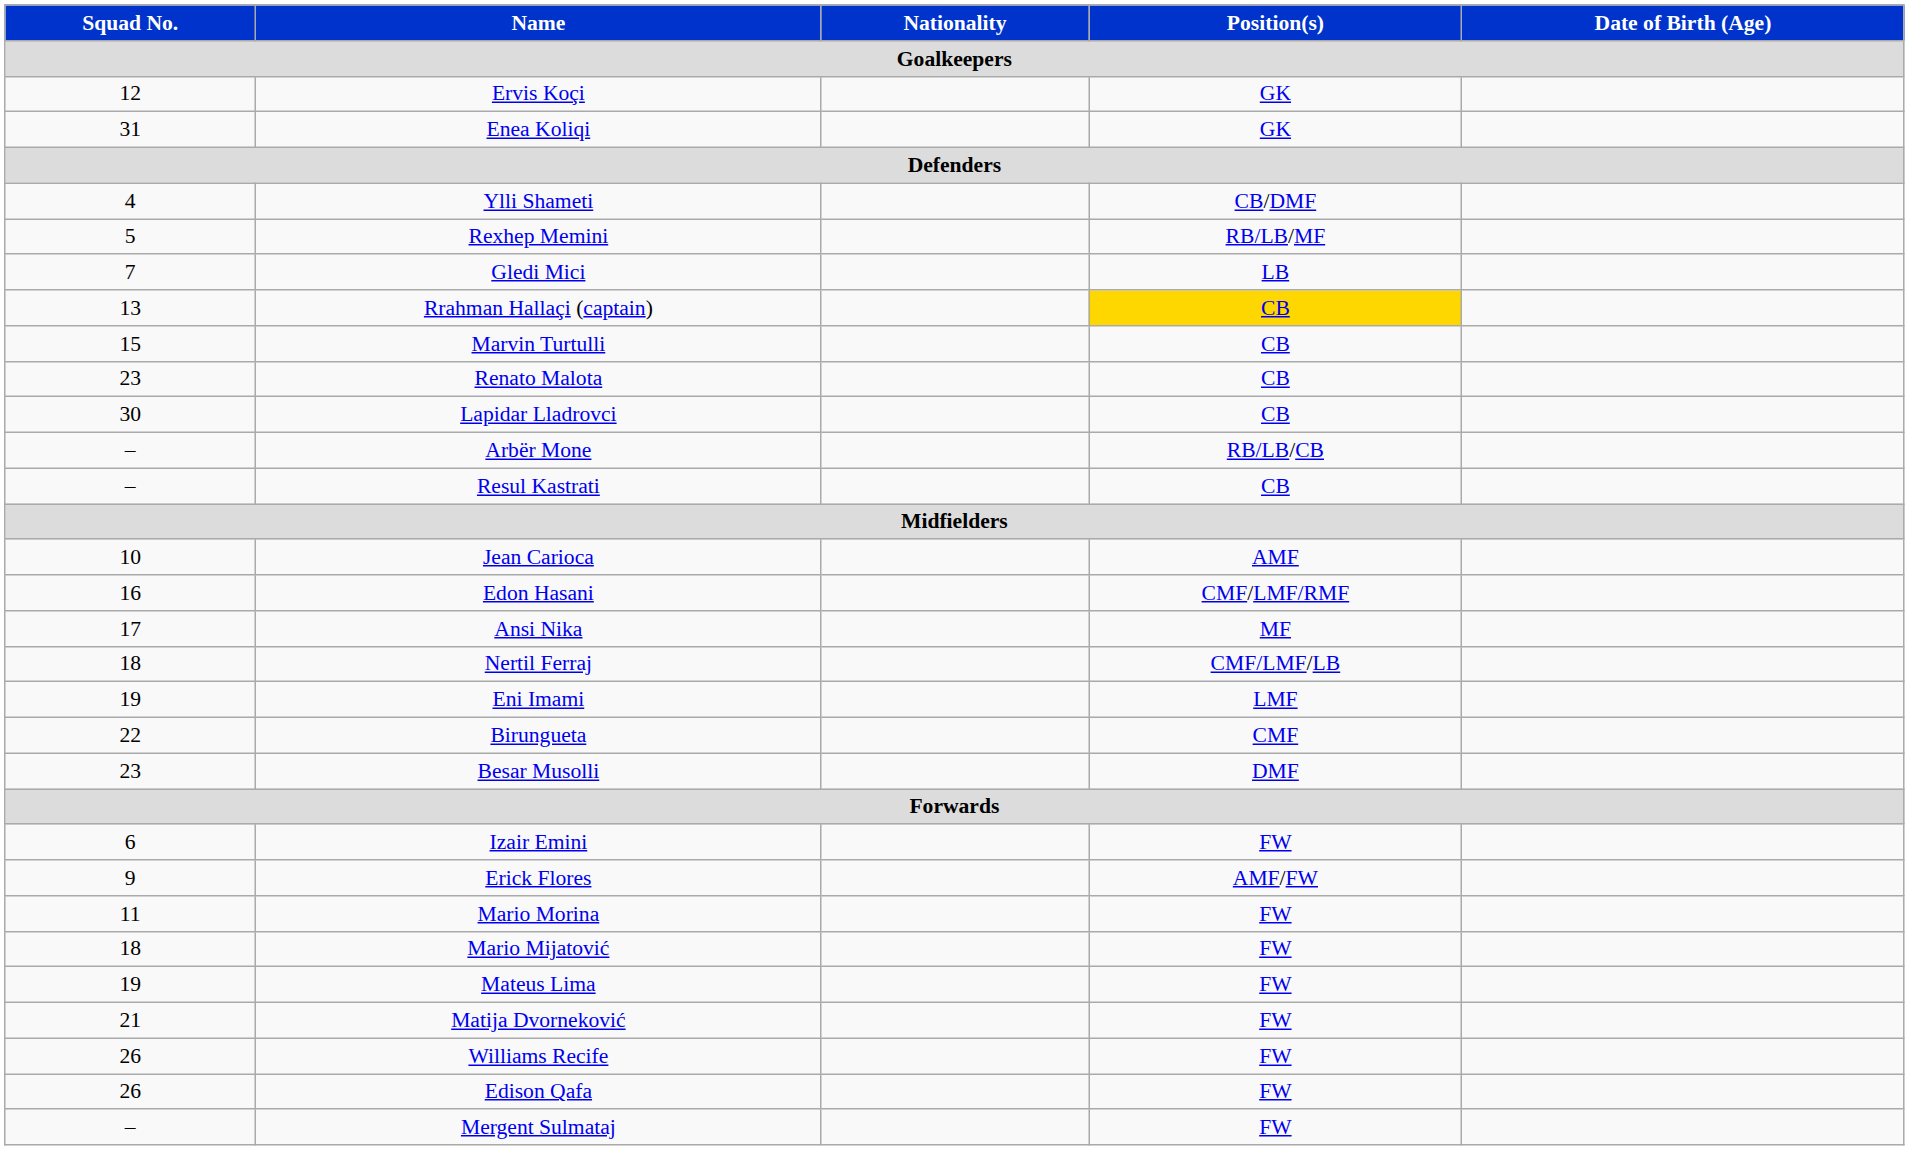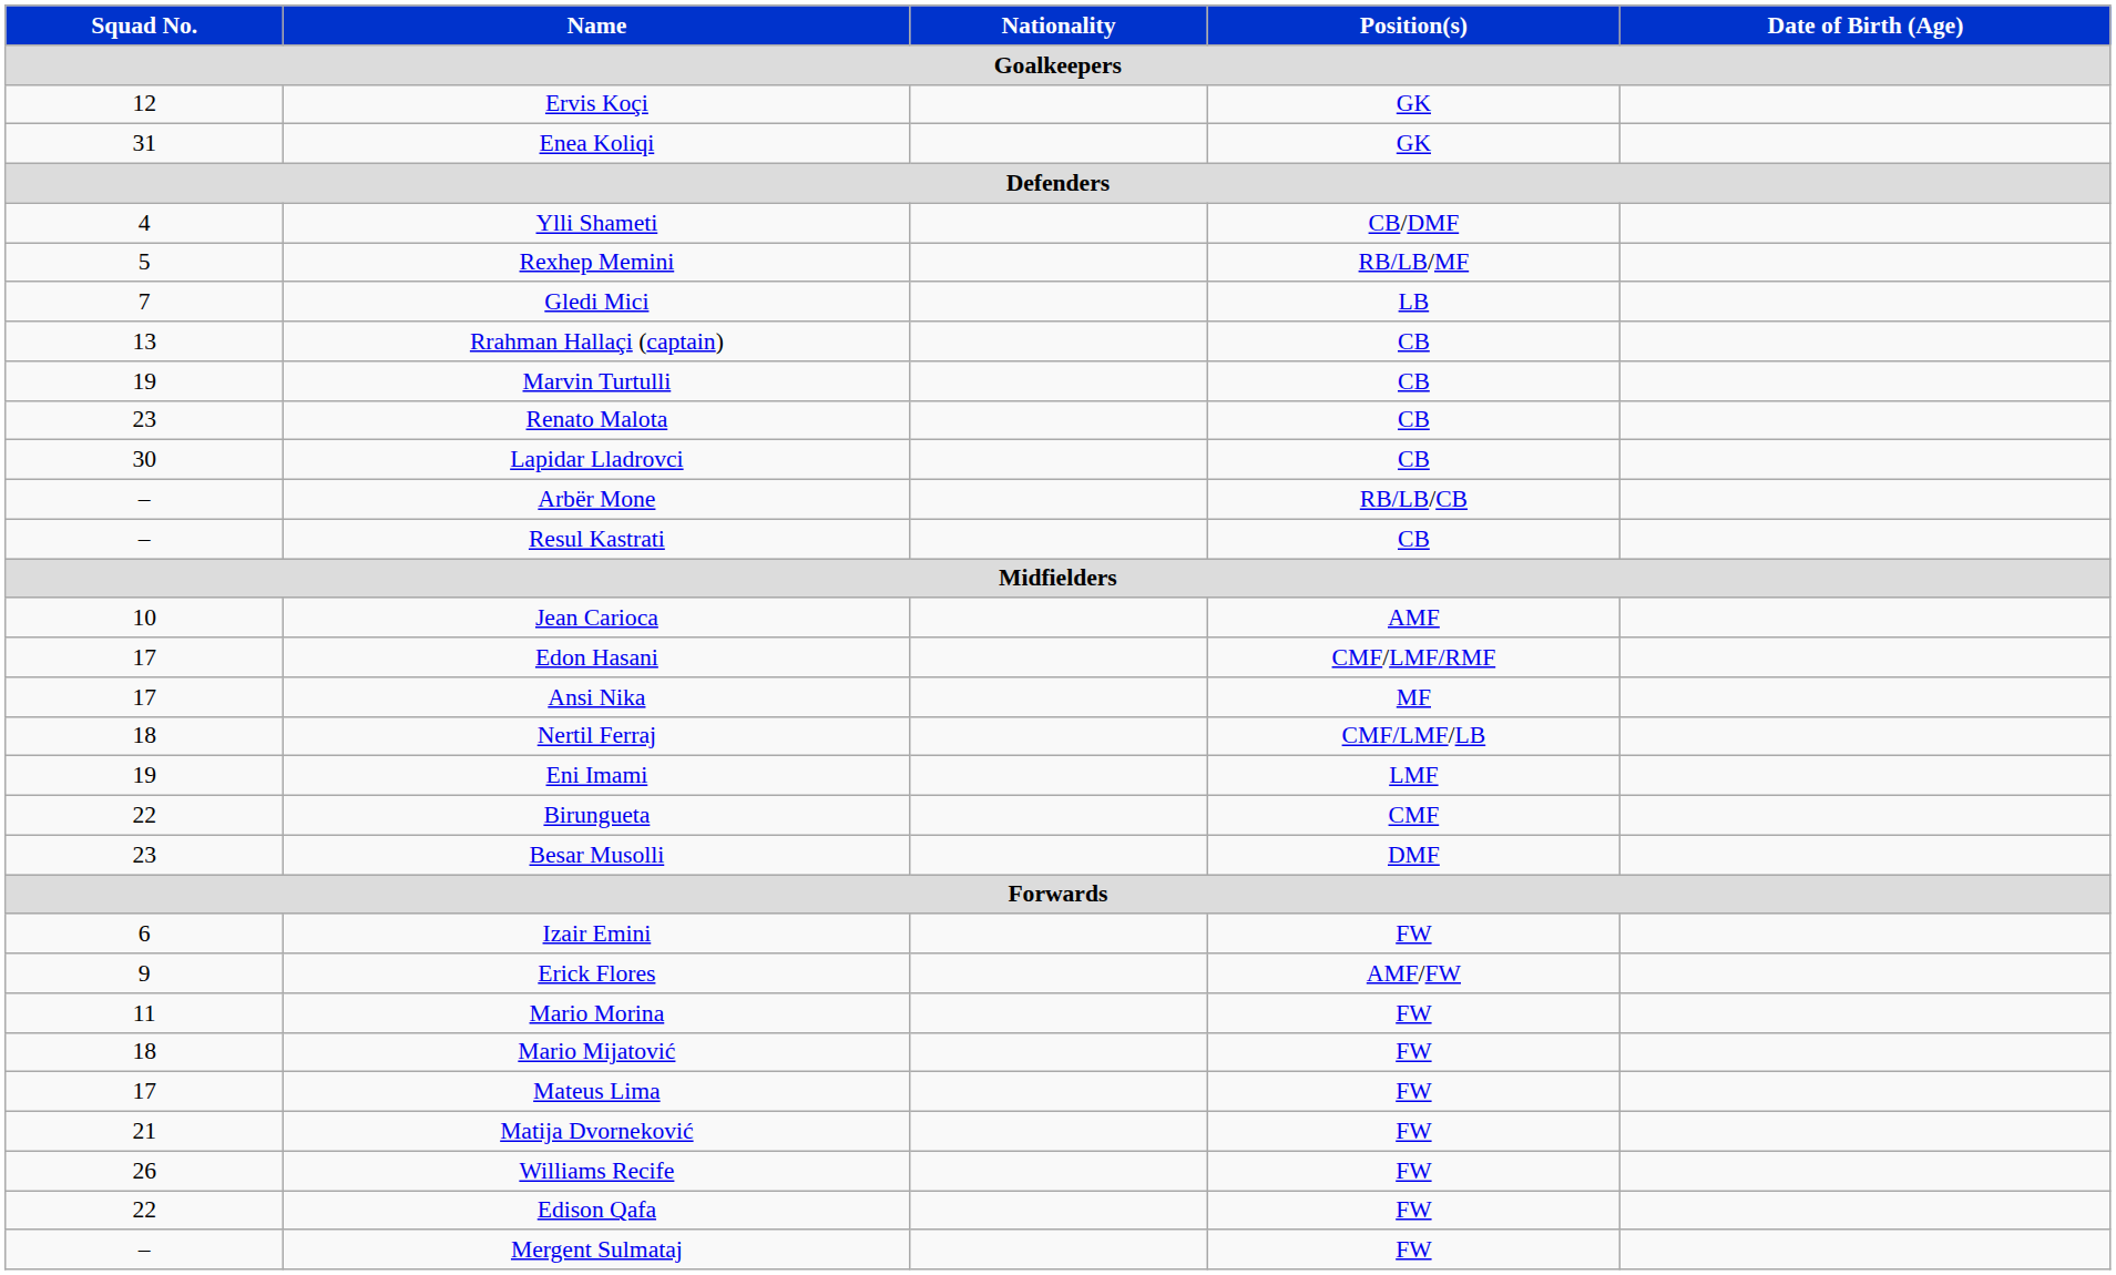 <table class="wikitable" style="text-align:center; font-size:90%; width:80%;">
 <tr>
 <th style="background:#03c; color:white; text-align:center;">Squad No.</th>
 <th style="background:#03c; color:white; text-align:center;">Name</th>
 <th style="background:#03c; color:white; text-align:center;">Nationality</th>
 <th style="background:#03c; color:white; text-align:center;">Position(s)</th>
 <th style="background:#03c; color:white; text-align:center;">Date of Birth (Age)</th>
 </tr>
 <tr>
 <th colspan="5" style="background:#dcdcdc; text-align:center">Goalkeepers</th>
 </tr>
 <tr>
 <td>12</td>
 <td><a href='#'>Ervis Koçi</a></td>
 <td></td>
 <td><a href='#'>GK</a></td>
 <td></td>
 </tr>
 <tr>
 <td>31</td>
 <td><a href='#'>Enea Koliqi</a></td>
 <td></td>
 <td><a href='#'>GK</a></td>
 <td></td>
 </tr>
 <tr>
 <th colspan="9" style="background:#dcdcdc; text-align:center">Defenders</th>
 </tr>
 <tr>
 <td>4</td>
 <td><a href='#'>Ylli Shameti</a></td>
 <td></td>
 <td><a href='#'>CB</a>/<a href='#'>DMF</a></td>
 <td></td>
 </tr>
 <tr>
 <td>5</td>
 <td><a href='#'>Rexhep Memini</a></td>
 <td></td>
 <td><a href='#'>RB/LB</a>/<a href='#'>MF</a></td>
 <td></td>
 </tr>
 <tr>
 <td>7</td>
 <td><a href='#'>Gledi Mici</a></td>
 <td></td>
 <td><a href='#'>LB</a></td>
 <td></td>
 </tr>
 <tr>
 <td>13</td>
 <td><a href='#'>Rrahman Hallaçi</a> (<a href='#'>captain</a>)</td>
 <td></td>
-<td style="background: gold;"><a href='#'>CB</a></td>
+<td><a href='#'>CB</a></td>
 <td></td>
 </tr>
 <tr>
-<td>15</td>
+<td>19</td>
 <td><a href='#'>Marvin Turtulli</a></td>
 <td></td>
 <td><a href='#'>CB</a></td>
 <td></td>
 </tr>
 <tr>
 <td>23</td>
 <td><a href='#'>Renato Malota</a></td>
 <td></td>
 <td><a href='#'>CB</a></td>
 <td></td>
 </tr>
 <tr>
 <td>30</td>
 <td><a href='#'>Lapidar Lladrovci</a></td>
 <td></td>
 <td><a href='#'>CB</a></td>
 <td></td>
 </tr>
 <tr>
 <td>–</td>
 <td><a href='#'>Arbër Mone</a></td>
 <td></td>
 <td><a href='#'>RB/LB</a>/<a href='#'>CB</a></td>
 <td></td>
 </tr>
 <tr>
 <td>–</td>
 <td><a href='#'>Resul Kastrati</a></td>
 <td></td>
 <td><a href='#'>CB</a></td>
 <td></td>
 </tr>
 <tr>
 <th colspan="5" style="background:#dcdcdc; text-align:center">Midfielders</th>
 </tr>
 <tr>
 <td>10</td>
 <td><a href='#'>Jean Carioca</a></td>
 <td></td>
 <td><a href='#'>AMF</a></td>
 <td></td>
 </tr>
 <tr>
-<td>16</td>
+<td>17</td>
 <td><a href='#'>Edon Hasani</a></td>
 <td></td>
 <td><a href='#'>CMF</a>/<a href='#'>LMF/RMF</a></td>
 <td></td>
 </tr>
 <tr>
 <td>17</td>
 <td><a href='#'>Ansi Nika</a></td>
 <td></td>
 <td><a href='#'>MF</a></td>
 <td></td>
 </tr>
 <tr>
 <td>18</td>
 <td><a href='#'>Nertil Ferraj</a></td>
 <td></td>
 <td><a href='#'>CMF/LMF</a>/<a href='#'>LB</a></td>
 <td></td>
 </tr>
 <tr>
 <td>19</td>
 <td><a href='#'>Eni Imami</a></td>
 <td></td>
 <td><a href='#'>LMF</a></td>
 <td></td>
 </tr>
 <tr>
 <td>22</td>
 <td><a href='#'>Birungueta</a></td>
 <td></td>
 <td><a href='#'>CMF</a></td>
 <td></td>
 </tr>
 <tr>
 <td>23</td>
 <td><a href='#'>Besar Musolli</a></td>
 <td></td>
 <td><a href='#'>DMF</a></td>
 <td></td>
 </tr>
 <tr>
 <th colspan="5" style="background:#dcdcdc; text-align:center">Forwards</th>
 </tr>
 <tr>
 <td>6</td>
 <td><a href='#'>Izair Emini</a></td>
 <td></td>
 <td><a href='#'>FW</a></td>
 <td></td>
 </tr>
 <tr>
 <td>9</td>
 <td><a href='#'>Erick Flores</a></td>
 <td></td>
 <td><a href='#'>AMF</a>/<a href='#'>FW</a></td>
 <td></td>
 </tr>
 <tr>
 <td>11</td>
 <td><a href='#'>Mario Morina</a></td>
 <td></td>
 <td><a href='#'>FW</a></td>
 <td></td>
 </tr>
 <tr>
 <td>18</td>
 <td><a href='#'>Mario Mijatović</a></td>
 <td></td>
 <td><a href='#'>FW</a></td>
 <td></td>
 </tr>
 <tr>
-<td>19</td>
+<td>17</td>
 <td><a href='#'>Mateus Lima</a></td>
 <td></td>
 <td><a href='#'>FW</a></td>
 <td></td>
 </tr>
 <tr>
 <td>21</td>
 <td><a href='#'>Matija Dvorneković</a></td>
 <td></td>
 <td><a href='#'>FW</a></td>
 <td></td>
 </tr>
 <tr>
 <td>26</td>
 <td><a href='#'>Williams Recife</a></td>
 <td></td>
 <td><a href='#'>FW</a></td>
 <td></td>
 </tr>
 <tr>
-<td>26</td>
+<td>22</td>
 <td><a href='#'>Edison Qafa</a></td>
 <td></td>
 <td><a href='#'>FW</a></td>
 <td></td>
 </tr>
 <tr>
 <td>–</td>
 <td><a href='#'>Mergent Sulmataj</a></td>
 <td></td>
 <td><a href='#'>FW</a></td>
 <td></td>
 </tr>
 </table>
